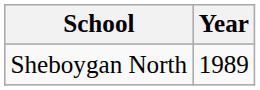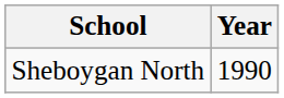 <table class="wikitable">
 <tr>
 <th>School</th>
 <th>Year</th>
 </tr>
 <tr>
 <td>Sheboygan North</td>
-<td>1989</td>
+<td>1990</td>
 </tr>
 </table>
